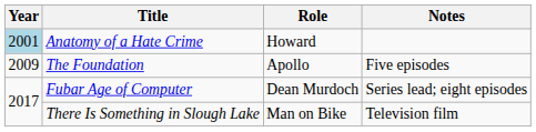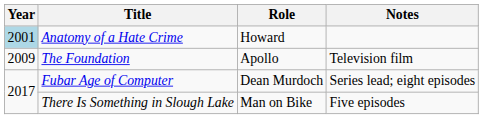 <table class="wikitable sortable">
 <tr>
 <th>Year</th>
 <th>Title</th>
 <th>Role</th>
 <th class="unsortable">Notes</th>
 </tr>
 <tr>
 <td style="background: lightblue;">2001</td>
 <td><em><a href='#'>Anatomy of a Hate Crime</a></em></td>
 <td>Howard</td>
 <td></td>
 </tr>
 <tr>
 <td>2009</td>
 <td data-sort-value="Foundation, The"><em><a href='#'>The Foundation</a></em></td>
 <td>Apollo</td>
-<td>Five episodes</td>
+<td>Television film</td>
 </tr>
 <tr>
 <td rowspan=2>2017</td>
 <td><em><a href='#'>Fubar Age of Computer</a></em></td>
 <td>Dean Murdoch</td>
 <td>Series lead; eight episodes</td>
 </tr>
 <tr>
 <td><em>There Is Something in Slough Lake</em></td>
 <td>Man on Bike</td>
-<td>Television film</td>
+<td>Five episodes</td>
 </tr>
 </table>
